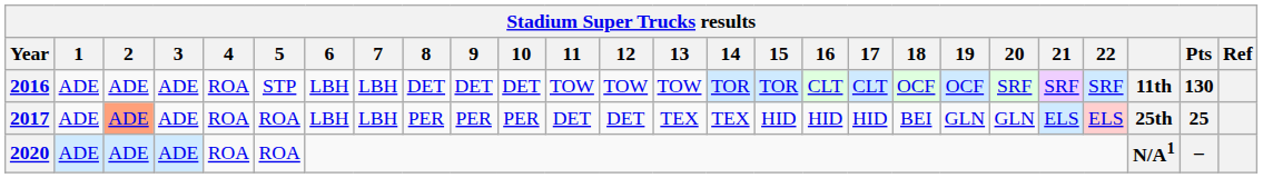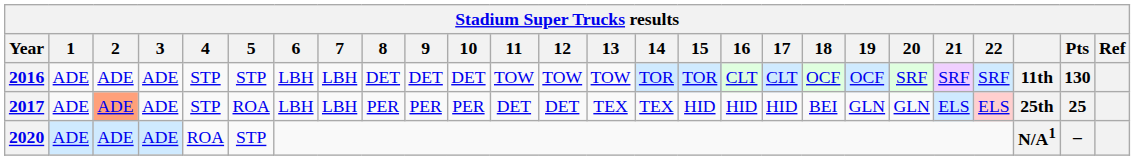 <table class="wikitable" style="text-align:center; font-size:80%">
 <tr>
 <th colspan=45><a href='#'>Stadium Super Trucks</a> results</th>
 </tr>
 <tr>
 <th>Year</th>
 <th>1</th>
 <th>2</th>
 <th>3</th>
 <th>4</th>
 <th>5</th>
 <th>6</th>
 <th>7</th>
 <th>8</th>
 <th>9</th>
 <th>10</th>
 <th>11</th>
 <th>12</th>
 <th>13</th>
 <th>14</th>
 <th>15</th>
 <th>16</th>
 <th>17</th>
 <th>18</th>
 <th>19</th>
 <th>20</th>
 <th>21</th>
 <th>22</th>
 <th></th>
 <th>Pts</th>
 <th>Ref</th>
 </tr>
 <tr>
 <th><a href='#'>2016</a></th>
 <td><a href='#'>ADE</a></td>
 <td><a href='#'>ADE</a></td>
 <td><a href='#'>ADE</a></td>
-<td><a href='#'>ROA</a></td>
+<td><a href='#'>STP</a></td>
 <td><a href='#'>STP</a></td>
 <td><a href='#'>LBH</a></td>
 <td><a href='#'>LBH</a></td>
 <td><a href='#'>DET</a></td>
 <td><a href='#'>DET</a></td>
 <td><a href='#'>DET</a></td>
 <td><a href='#'>TOW</a></td>
 <td><a href='#'>TOW</a></td>
 <td><a href='#'>TOW</a></td>
 <td style="background:#CFEAFF;"><a href='#'>TOR</a><br></td>
 <td style="background:#CFEAFF;"><a href='#'>TOR</a><br></td>
 <td style="background:#DFFFDF;"><a href='#'>CLT</a><br></td>
 <td style="background:#CFEAFF;"><a href='#'>CLT</a><br></td>
 <td style="background:#DFFFDF;"><a href='#'>OCF</a><br></td>
 <td style="background:#CFEAFF;"><a href='#'>OCF</a><br></td>
 <td style="background:#DFFFDF;"><a href='#'>SRF</a><br></td>
 <td style="background:#EFCFFF;"><a href='#'>SRF</a><br></td>
 <td style="background:#CFEAFF;"><a href='#'>SRF</a><br></td>
 <th>11th</th>
 <th>130</th>
 <th></th>
 </tr>
 <tr>
 <th><a href='#'>2017</a></th>
 <td><a href='#'>ADE</a></td>
 <td style="background: lightsalmon;"><a href='#'>ADE</a></td>
 <td><a href='#'>ADE</a></td>
-<td><a href='#'>ROA</a></td>
+<td><a href='#'>STP</a></td>
 <td><a href='#'>ROA</a></td>
 <td><a href='#'>LBH</a></td>
 <td><a href='#'>LBH</a></td>
 <td><a href='#'>PER</a></td>
 <td><a href='#'>PER</a></td>
 <td><a href='#'>PER</a></td>
 <td><a href='#'>DET</a></td>
 <td><a href='#'>DET</a></td>
 <td><a href='#'>TEX</a></td>
 <td><a href='#'>TEX</a></td>
 <td><a href='#'>HID</a></td>
 <td><a href='#'>HID</a></td>
 <td><a href='#'>HID</a></td>
 <td><a href='#'>BEI</a></td>
 <td><a href='#'>GLN</a></td>
 <td><a href='#'>GLN</a></td>
 <td style="background:#CFEAFF;"><a href='#'>ELS</a><br></td>
 <td style="background:#FFCFCF;"><a href='#'>ELS</a><br></td>
 <th>25th</th>
 <th>25</th>
 <th></th>
 </tr>
 <tr>
 <th><a href='#'>2020</a></th>
 <td style="background:#CFEAFF;"><a href='#'>ADE</a><br></td>
 <td style="background:#CFEAFF;"><a href='#'>ADE</a><br></td>
 <td style="background:#CFEAFF;"><a href='#'>ADE</a><br></td>
 <td><a href='#'>ROA</a></td>
-<td><a href='#'>ROA</a></td>
+<td><a href='#'>STP</a></td>
 <td colspan=17></td>
 <th>N/A<sup>1</sup></th>
 <th>–</th>
 <th></th>
 </tr>
 </table>
